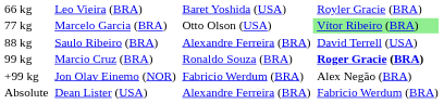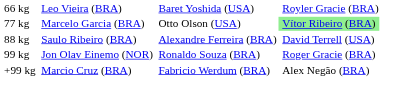 <table>
 <tr>
 <td>66 kg</td>
 <td> <a href='#'>Leo Vieira</a> <span>(<a href='#'>BRA</a>)</span></td>
 <td> <a href='#'>Baret Yoshida</a> <span>(<a href='#'>USA</a>)</span></td>
 <td> <a href='#'>Royler Gracie</a> <span>(<a href='#'>BRA</a>)</span></td>
 </tr>
 <tr>
 <td>77 kg</td>
 <td> <a href='#'>Marcelo Garcia</a> <span>(<a href='#'>BRA</a>)</span></td>
 <td> Otto Olson <span>(<a href='#'>USA</a>)</span></td>
 <td style="background: lightgreen;"> <a href='#'>Vítor Ribeiro</a> <span>(<a href='#'>BRA</a>)</span></td>
 </tr>
 <tr>
 <td>88 kg</td>
 <td> <a href='#'>Saulo Ribeiro</a> <span>(<a href='#'>BRA</a>)</span></td>
 <td> <a href='#'>Alexandre Ferreira</a> <span>(<a href='#'>BRA</a>)</span></td>
 <td> <a href='#'>David Terrell</a> <span>(<a href='#'>USA</a>)</span></td>
 </tr>
 <tr>
 <td>99 kg</td>
-<td> <a href='#'>Marcio Cruz</a> <span>(<a href='#'>BRA</a>)</span></td>
+<td> <a href='#'>Jon Olav Einemo</a> <span>(<a href='#'>NOR</a>)</span></td>
 <td> <a href='#'>Ronaldo Souza</a> <span>(<a href='#'>BRA</a>)</span></td>
-<td><strong> <a href='#'>Roger Gracie</a> <span>(<a href='#'>BRA</a>)</span></strong></td>
+<td> <a href='#'>Roger Gracie</a> <span>(<a href='#'>BRA</a>)</span></td>
 </tr>
 <tr>
 <td>+99 kg</td>
-<td> <a href='#'>Jon Olav Einemo</a> <span>(<a href='#'>NOR</a>)</span></td>
+<td> <a href='#'>Marcio Cruz</a> <span>(<a href='#'>BRA</a>)</span></td>
 <td> <a href='#'>Fabricio Werdum</a> <span>(<a href='#'>BRA</a>)</span></td>
 <td> Alex Negão <span>(<a href='#'>BRA</a>)</span></td>
 </tr>
 <tr>
-<td>Absolute</td>
-<td> <a href='#'>Dean Lister</a> <span>(<a href='#'>USA</a>)</span></td>
-<td> <a href='#'>Alexandre Ferreira</a> <span>(<a href='#'>BRA</a>)</span></td>
-<td> <a href='#'>Fabricio Werdum</a> <span>(<a href='#'>BRA</a>)</span></td>
-</tr>
-<tr>
 </tr>
 </table>
